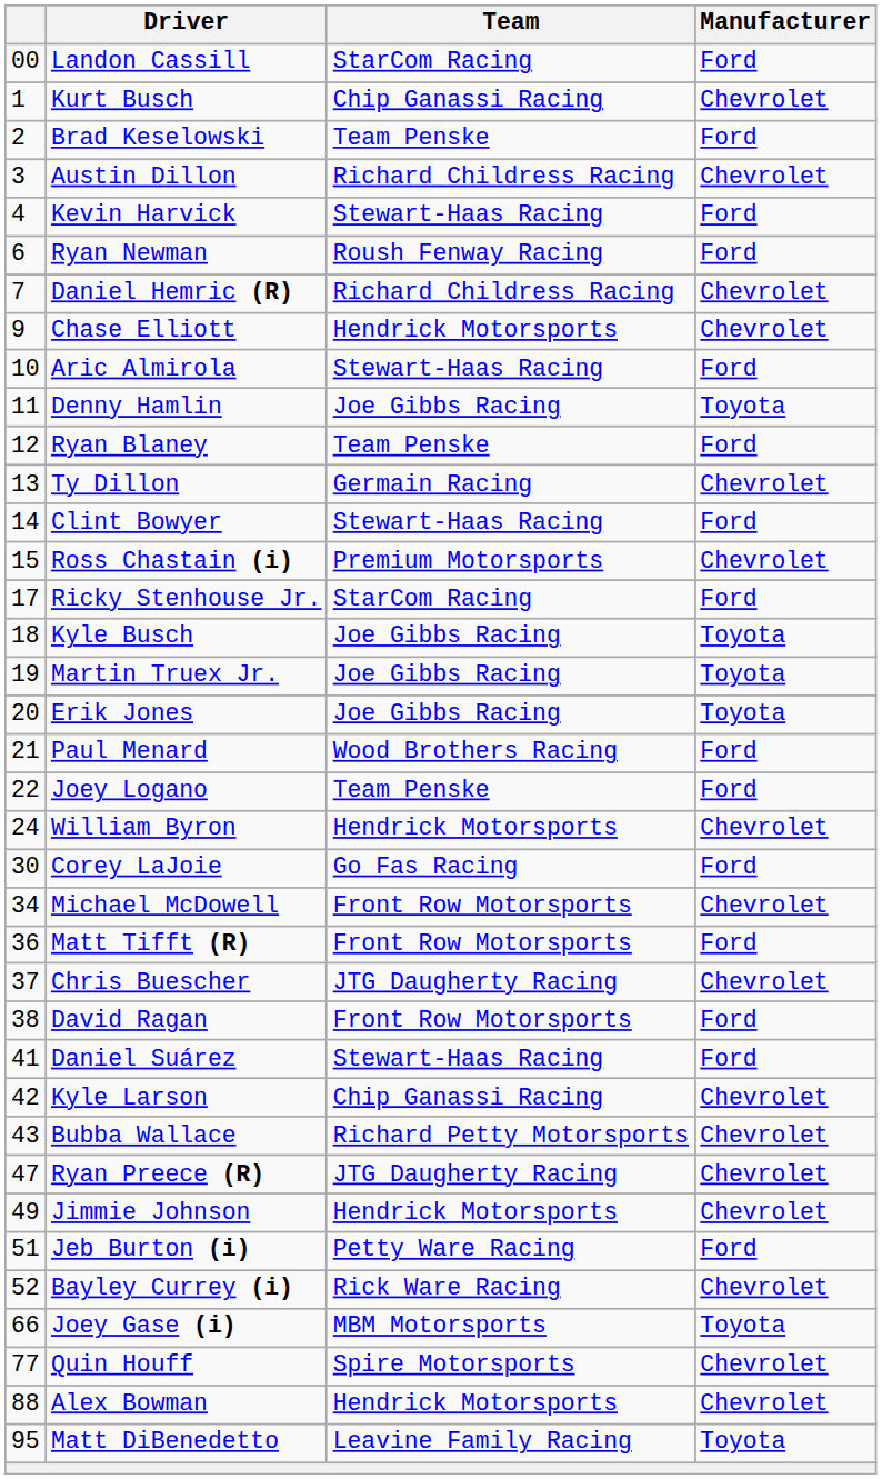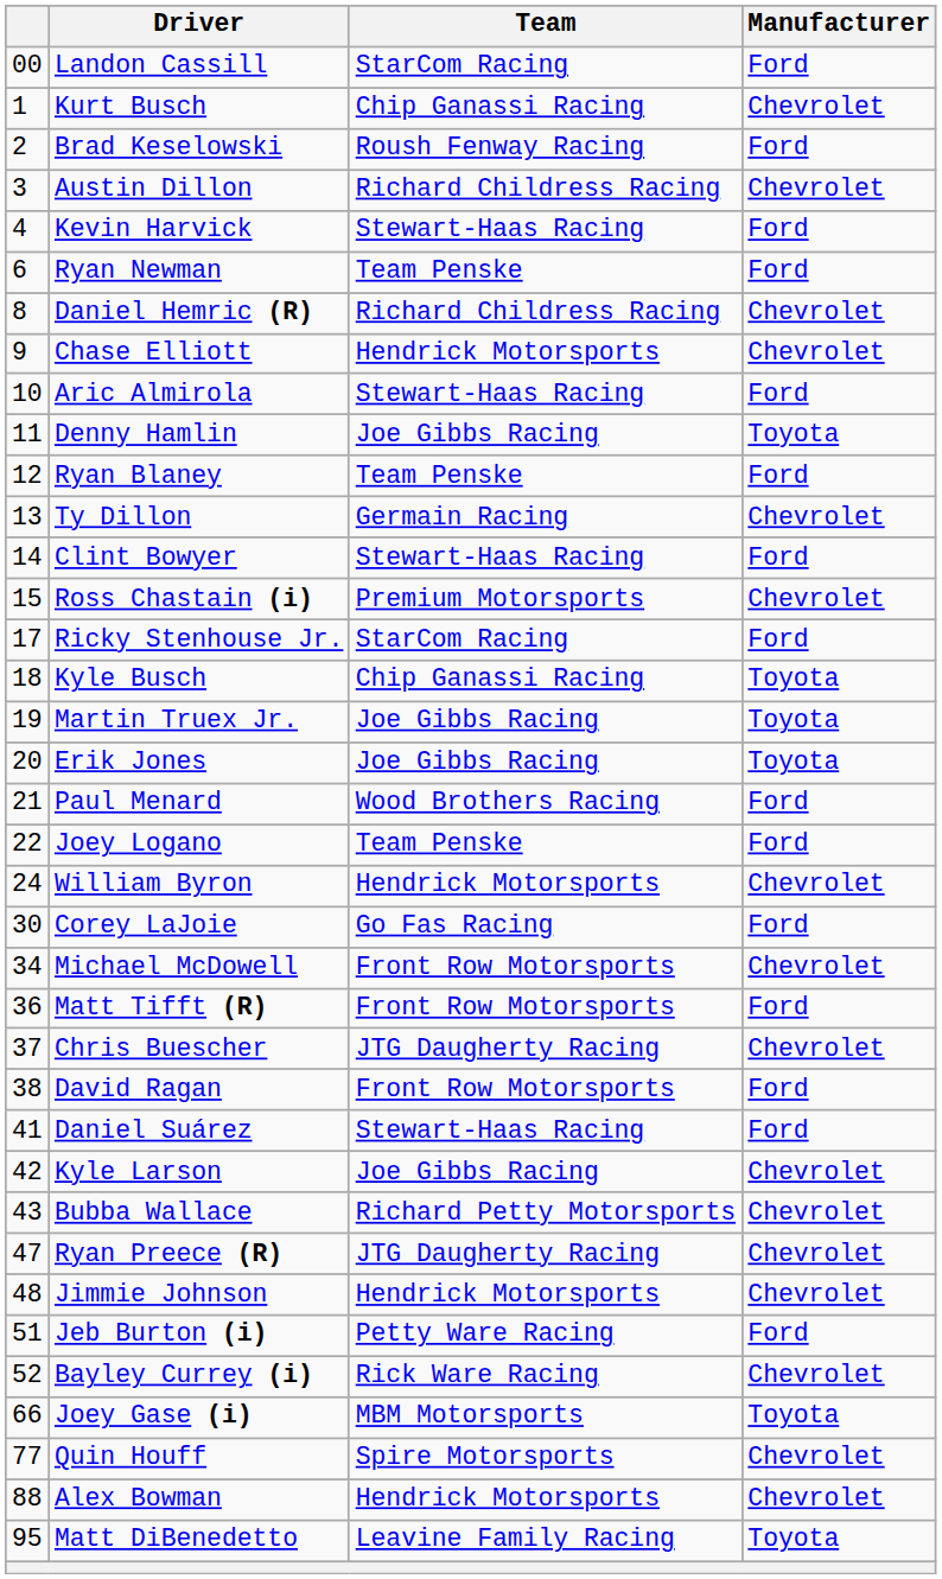 <table class="wikitable" style="font-size:95%">
 <tr>
 <th></th>
 <th>Driver</th>
 <th>Team</th>
 <th>Manufacturer</th>
 </tr>
 <tr>
 <td>00</td>
 <td><a href='#'>Landon Cassill</a></td>
 <td><a href='#'>StarCom Racing</a></td>
 <td><a href='#'>Ford</a></td>
 </tr>
 <tr>
 <td>1</td>
 <td><a href='#'>Kurt Busch</a></td>
 <td><a href='#'>Chip Ganassi Racing</a></td>
 <td><a href='#'>Chevrolet</a></td>
 </tr>
 <tr>
 <td>2</td>
 <td><a href='#'>Brad Keselowski</a></td>
-<td><a href='#'>Team Penske</a></td>
+<td><a href='#'>Roush Fenway Racing</a></td>
 <td><a href='#'>Ford</a></td>
 </tr>
 <tr>
 <td>3</td>
 <td><a href='#'>Austin Dillon</a></td>
 <td><a href='#'>Richard Childress Racing</a></td>
 <td><a href='#'>Chevrolet</a></td>
 </tr>
 <tr>
 <td>4</td>
 <td><a href='#'>Kevin Harvick</a></td>
 <td><a href='#'>Stewart-Haas Racing</a></td>
 <td><a href='#'>Ford</a></td>
 </tr>
 <tr>
 <td>6</td>
 <td><a href='#'>Ryan Newman</a></td>
-<td><a href='#'>Roush Fenway Racing</a></td>
+<td><a href='#'>Team Penske</a></td>
 <td><a href='#'>Ford</a></td>
 </tr>
 <tr>
-<td>7</td>
+<td>8</td>
 <td><a href='#'>Daniel Hemric</a> <strong>(R)</strong></td>
 <td><a href='#'>Richard Childress Racing</a></td>
 <td><a href='#'>Chevrolet</a></td>
 </tr>
 <tr>
 <td>9</td>
 <td><a href='#'>Chase Elliott</a></td>
 <td><a href='#'>Hendrick Motorsports</a></td>
 <td><a href='#'>Chevrolet</a></td>
 </tr>
 <tr>
 <td>10</td>
 <td><a href='#'>Aric Almirola</a></td>
 <td><a href='#'>Stewart-Haas Racing</a></td>
 <td><a href='#'>Ford</a></td>
 </tr>
 <tr>
 <td>11</td>
 <td><a href='#'>Denny Hamlin</a></td>
 <td><a href='#'>Joe Gibbs Racing</a></td>
 <td><a href='#'>Toyota</a></td>
 </tr>
 <tr>
 <td>12</td>
 <td><a href='#'>Ryan Blaney</a></td>
 <td><a href='#'>Team Penske</a></td>
 <td><a href='#'>Ford</a></td>
 </tr>
 <tr>
 <td>13</td>
 <td><a href='#'>Ty Dillon</a></td>
 <td><a href='#'>Germain Racing</a></td>
 <td><a href='#'>Chevrolet</a></td>
 </tr>
 <tr>
 <td>14</td>
 <td><a href='#'>Clint Bowyer</a></td>
 <td><a href='#'>Stewart-Haas Racing</a></td>
 <td><a href='#'>Ford</a></td>
 </tr>
 <tr>
 <td>15</td>
 <td><a href='#'>Ross Chastain</a> <strong>(i)</strong></td>
 <td><a href='#'>Premium Motorsports</a></td>
 <td><a href='#'>Chevrolet</a></td>
 </tr>
 <tr>
 <td>17</td>
 <td><a href='#'>Ricky Stenhouse Jr.</a></td>
 <td><a href='#'>StarCom Racing</a></td>
 <td><a href='#'>Ford</a></td>
 </tr>
 <tr>
 <td>18</td>
 <td><a href='#'>Kyle Busch</a></td>
-<td><a href='#'>Joe Gibbs Racing</a></td>
+<td><a href='#'>Chip Ganassi Racing</a></td>
 <td><a href='#'>Toyota</a></td>
 </tr>
 <tr>
 <td>19</td>
 <td><a href='#'>Martin Truex Jr.</a></td>
 <td><a href='#'>Joe Gibbs Racing</a></td>
 <td><a href='#'>Toyota</a></td>
 </tr>
 <tr>
 <td>20</td>
 <td><a href='#'>Erik Jones</a></td>
 <td><a href='#'>Joe Gibbs Racing</a></td>
 <td><a href='#'>Toyota</a></td>
 </tr>
 <tr>
 <td>21</td>
 <td><a href='#'>Paul Menard</a></td>
 <td><a href='#'>Wood Brothers Racing</a></td>
 <td><a href='#'>Ford</a></td>
 </tr>
 <tr>
 <td>22</td>
 <td><a href='#'>Joey Logano</a></td>
 <td><a href='#'>Team Penske</a></td>
 <td><a href='#'>Ford</a></td>
 </tr>
 <tr>
 <td>24</td>
 <td><a href='#'>William Byron</a></td>
 <td><a href='#'>Hendrick Motorsports</a></td>
 <td><a href='#'>Chevrolet</a></td>
 </tr>
 <tr>
 <td>30</td>
 <td><a href='#'>Corey LaJoie</a></td>
 <td><a href='#'>Go Fas Racing</a></td>
 <td><a href='#'>Ford</a></td>
 </tr>
 <tr>
 <td>34</td>
 <td><a href='#'>Michael McDowell</a></td>
 <td><a href='#'>Front Row Motorsports</a></td>
 <td><a href='#'>Chevrolet</a></td>
 </tr>
 <tr>
 <td>36</td>
 <td><a href='#'>Matt Tifft</a> <strong>(R)</strong></td>
 <td><a href='#'>Front Row Motorsports</a></td>
 <td><a href='#'>Ford</a></td>
 </tr>
 <tr>
 <td>37</td>
 <td><a href='#'>Chris Buescher</a></td>
 <td><a href='#'>JTG Daugherty Racing</a></td>
 <td><a href='#'>Chevrolet</a></td>
 </tr>
 <tr>
 <td>38</td>
 <td><a href='#'>David Ragan</a></td>
 <td><a href='#'>Front Row Motorsports</a></td>
 <td><a href='#'>Ford</a></td>
 </tr>
 <tr>
 <td>41</td>
 <td><a href='#'>Daniel Suárez</a></td>
 <td><a href='#'>Stewart-Haas Racing</a></td>
 <td><a href='#'>Ford</a></td>
 </tr>
 <tr>
 <td>42</td>
 <td><a href='#'>Kyle Larson</a></td>
-<td><a href='#'>Chip Ganassi Racing</a></td>
+<td><a href='#'>Joe Gibbs Racing</a></td>
 <td><a href='#'>Chevrolet</a></td>
 </tr>
 <tr>
 <td>43</td>
 <td><a href='#'>Bubba Wallace</a></td>
 <td><a href='#'>Richard Petty Motorsports</a></td>
 <td><a href='#'>Chevrolet</a></td>
 </tr>
 <tr>
 <td>47</td>
 <td><a href='#'>Ryan Preece</a> <strong>(R)</strong></td>
 <td><a href='#'>JTG Daugherty Racing</a></td>
 <td><a href='#'>Chevrolet</a></td>
 </tr>
 <tr>
-<td>49</td>
+<td>48</td>
 <td><a href='#'>Jimmie Johnson</a></td>
 <td><a href='#'>Hendrick Motorsports</a></td>
 <td><a href='#'>Chevrolet</a></td>
 </tr>
 <tr>
 <td>51</td>
 <td><a href='#'>Jeb Burton</a> <strong>(i)</strong></td>
 <td><a href='#'>Petty Ware Racing</a></td>
 <td><a href='#'>Ford</a></td>
 </tr>
 <tr>
 <td>52</td>
 <td><a href='#'>Bayley Currey</a> <strong>(i)</strong></td>
 <td><a href='#'>Rick Ware Racing</a></td>
 <td><a href='#'>Chevrolet</a></td>
 </tr>
 <tr>
 <td>66</td>
 <td><a href='#'>Joey Gase</a> <strong>(i)</strong></td>
 <td><a href='#'>MBM Motorsports</a></td>
 <td><a href='#'>Toyota</a></td>
 </tr>
 <tr>
 <td>77</td>
 <td><a href='#'>Quin Houff</a></td>
 <td><a href='#'>Spire Motorsports</a></td>
 <td><a href='#'>Chevrolet</a></td>
 </tr>
 <tr>
 <td>88</td>
 <td><a href='#'>Alex Bowman</a></td>
 <td><a href='#'>Hendrick Motorsports</a></td>
 <td><a href='#'>Chevrolet</a></td>
 </tr>
 <tr>
 <td>95</td>
 <td><a href='#'>Matt DiBenedetto</a></td>
 <td><a href='#'>Leavine Family Racing</a></td>
 <td><a href='#'>Toyota</a></td>
 </tr>
 <tr>
 <th colspan="4"></th>
 </tr>
 </table>
